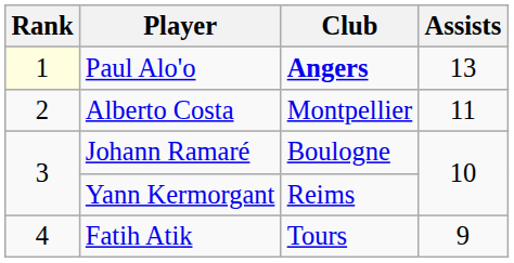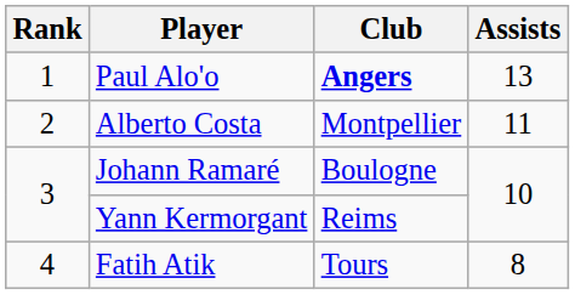 <table class="wikitable" style="text-align:center">
 <tr>
 <th>Rank</th>
 <th>Player</th>
 <th>Club</th>
 <th>Assists</th>
 </tr>
 <tr>
-<td style="background: lightyellow;">1</td>
+<td>1</td>
 <td align="left"> <a href='#'>Paul Alo'o</a></td>
 <td align="left"><strong><a href='#'>Angers</a></strong></td>
 <td>13</td>
 </tr>
 <tr>
 <td>2</td>
 <td align="left"> <a href='#'>Alberto Costa</a></td>
 <td align="left"><a href='#'>Montpellier</a></td>
 <td>11</td>
 </tr>
 <tr>
 <td rowspan="2">3</td>
 <td align="left"> <a href='#'>Johann Ramaré</a></td>
 <td align="left"><a href='#'>Boulogne</a></td>
 <td rowspan="2">10</td>
 </tr>
 <tr>
 <td align="left"> <a href='#'>Yann Kermorgant</a></td>
 <td align="left"><a href='#'>Reims</a></td>
 </tr>
 <tr>
 <td>4</td>
 <td align="left"> <a href='#'>Fatih Atik</a></td>
 <td align="left"><a href='#'>Tours</a></td>
-<td>9</td>
+<td>8</td>
 </tr>
 </table>
